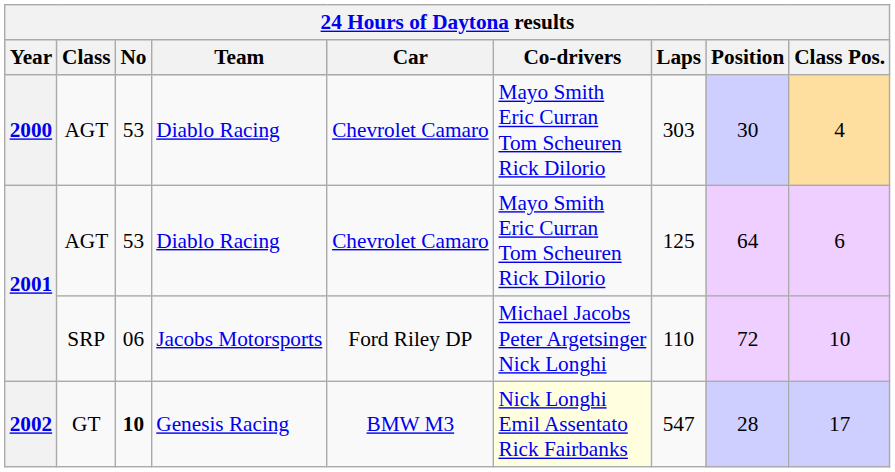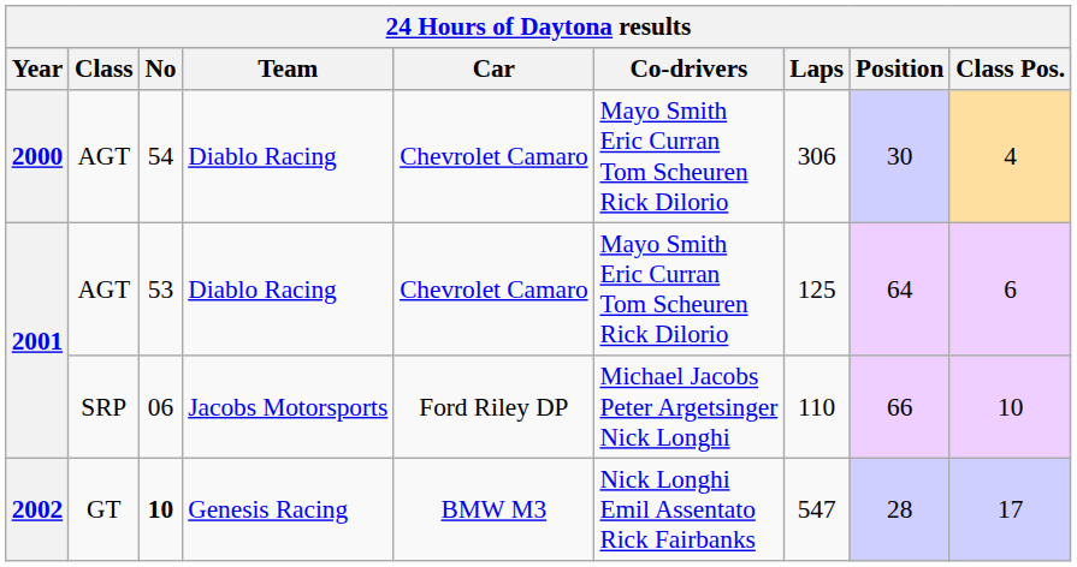 <table class="wikitable" style="text-align:center; font-size:95%">
 <tr>
 <th colspan=45><a href='#'>24 Hours of Daytona</a> results</th>
 </tr>
 <tr style="background:#abbbdd;">
 <th>Year</th>
 <th>Class</th>
 <th>No</th>
 <th>Team</th>
 <th>Car</th>
 <th>Co-drivers</th>
 <th>Laps</th>
 <th>Position</th>
 <th>Class Pos.</th>
 </tr>
 <tr>
 <th><a href='#'>2000</a></th>
 <td align=center>AGT</td>
-<td align=center>53</td>
+<td align=center>54</td>
 <td align=left> <a href='#'>Diablo Racing</a></td>
 <td><a href='#'>Chevrolet Camaro</a></td>
 <td align=left> <a href='#'>Mayo Smith</a><br> <a href='#'>Eric Curran</a> <br> <a href='#'>Tom Scheuren</a> <br> <a href='#'>Rick Dilorio</a></td>
-<td>303</td>
+<td>306</td>
 <td style="background:#CFCFFF;" align=center>30</td>
 <td style="background:#FFDF9F;" align=center>4</td>
 </tr>
 <tr>
 <th rowspan=2><a href='#'>2001</a></th>
 <td align=center>AGT</td>
 <td align=center>53</td>
 <td align=left> <a href='#'>Diablo Racing</a></td>
 <td><a href='#'>Chevrolet Camaro</a></td>
 <td align=left> <a href='#'>Mayo Smith</a><br> <a href='#'>Eric Curran</a> <br> <a href='#'>Tom Scheuren</a> <br> <a href='#'>Rick Dilorio</a></td>
 <td>125</td>
 <td style="background:#EFCFFF;" align=center>64</td>
 <td style="background:#EFCFFF;" align=center>6</td>
 </tr>
 <tr>
 <td align=center>SRP</td>
 <td align=center>06</td>
 <td align=left> <a href='#'>Jacobs Motorsports</a></td>
 <td>Ford Riley DP</td>
 <td align=left> <a href='#'>Michael Jacobs</a><br> <a href='#'>Peter Argetsinger</a> <br> <a href='#'>Nick Longhi</a></td>
 <td>110</td>
-<td style="background:#EFCFFF;" align=center>72</td>
+<td style="background:#EFCFFF;" align=center>66</td>
 <td style="background:#EFCFFF;" align=center>10</td>
 </tr>
 <tr>
 <th><a href='#'>2002</a></th>
 <td align=center>GT</td>
 <td align=center><strong>10</strong></td>
 <td align=left> <a href='#'>Genesis Racing</a></td>
 <td><a href='#'>BMW M3</a></td>
-<td align=left style="background: lightyellow;"> <a href='#'>Nick Longhi</a><br> <a href='#'>Emil Assentato</a> <br> <a href='#'>Rick Fairbanks</a></td>
+<td align=left> <a href='#'>Nick Longhi</a><br> <a href='#'>Emil Assentato</a> <br> <a href='#'>Rick Fairbanks</a></td>
 <td>547</td>
 <td style="background:#CFCFFF;" align=center>28</td>
 <td style="background:#CFCFFF;" align=center>17</td>
 </tr>
 </table>
